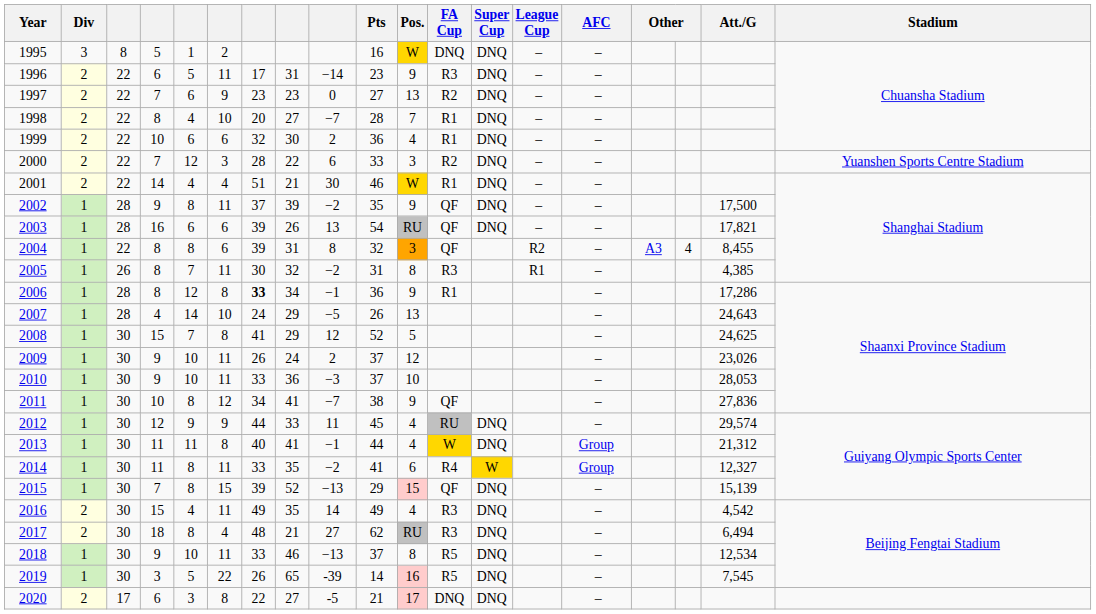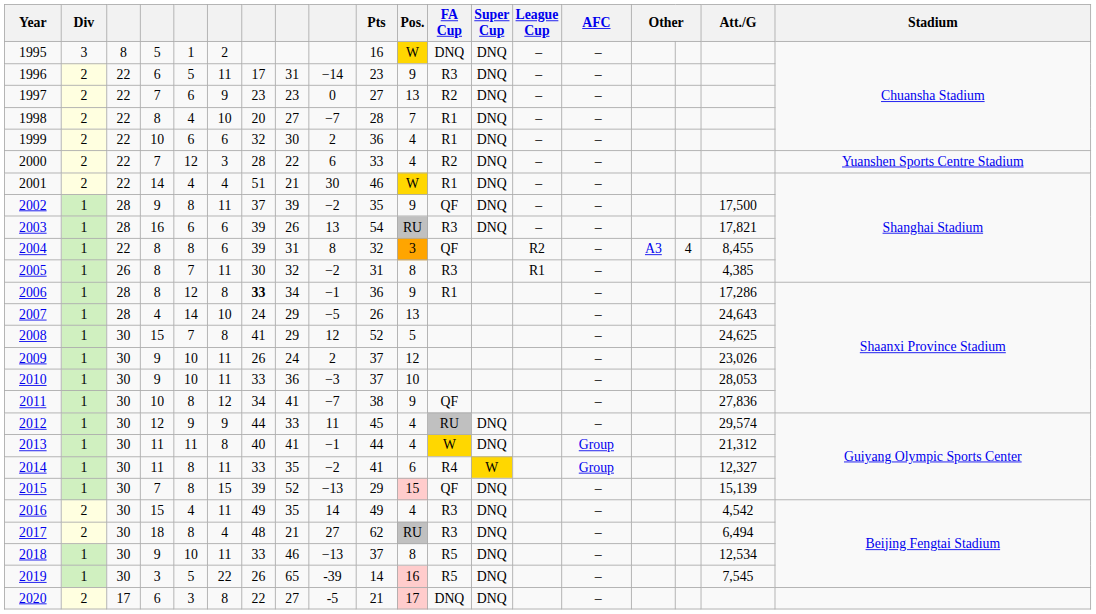 <table class="wikitable sortable" width=100% style=text-align:Center>
 <tr>
 <th>Year</th>
 <th>Div</th>
 <th></th>
 <th></th>
 <th></th>
 <th></th>
 <th></th>
 <th></th>
 <th></th>
 <th>Pts</th>
 <th width=2%>Pos.</th>
 <th width=4%><a href='#'>FA Cup</a></th>
 <th width=2%><a href='#'>Super Cup</a></th>
 <th width=2%><a href='#'>League Cup</a></th>
 <th><a href='#'>AFC</a></th>
 <th colspan=2>Other</th>
 <th>Att./G</th>
 <th>Stadium</th>
 </tr>
 <tr>
 <td>1995</td>
 <td>3</td>
 <td>8</td>
 <td>5</td>
 <td>1</td>
 <td>2</td>
 <td></td>
 <td></td>
 <td></td>
 <td>16</td>
 <td bgcolor=gold>W</td>
 <td>DNQ</td>
 <td>DNQ</td>
 <td> –</td>
 <td> –</td>
 <td></td>
 <td></td>
 <td></td>
 <td style="text-align:center;" rowspan="5"><a href='#'>Chuansha Stadium</a></td>
 </tr>
 <tr>
 <td>1996</td>
 <td bgcolor=#FFFFE0>2</td>
 <td>22</td>
 <td>6</td>
 <td>5</td>
 <td>11</td>
 <td>17</td>
 <td>31</td>
 <td>−14</td>
 <td>23</td>
 <td>9</td>
 <td>R3</td>
 <td>DNQ</td>
 <td> –</td>
 <td> –</td>
 <td></td>
 <td></td>
 <td></td>
 </tr>
 <tr>
 <td>1997</td>
 <td bgcolor=#FFFFE0>2</td>
 <td>22</td>
 <td>7</td>
 <td>6</td>
 <td>9</td>
 <td>23</td>
 <td>23</td>
 <td>0</td>
 <td>27</td>
 <td>13</td>
 <td>R2</td>
 <td>DNQ</td>
 <td> –</td>
 <td> –</td>
 <td></td>
 <td></td>
 <td></td>
 </tr>
 <tr>
 <td>1998</td>
 <td bgcolor=#FFFFE0>2</td>
 <td>22</td>
 <td>8</td>
 <td>4</td>
 <td>10</td>
 <td>20</td>
 <td>27</td>
 <td>−7</td>
 <td>28</td>
 <td>7</td>
 <td>R1</td>
 <td>DNQ</td>
 <td> –</td>
 <td> –</td>
 <td></td>
 <td></td>
 <td></td>
 </tr>
 <tr>
 <td>1999</td>
 <td bgcolor=#FFFFE0>2</td>
 <td>22</td>
 <td>10</td>
 <td>6</td>
 <td>6</td>
 <td>32</td>
 <td>30</td>
 <td>2</td>
 <td>36</td>
 <td>4</td>
 <td>R1</td>
 <td>DNQ</td>
 <td> –</td>
 <td> –</td>
 <td></td>
 <td></td>
 <td></td>
 </tr>
 <tr>
 <td>2000</td>
 <td bgcolor=#FFFFE0>2</td>
 <td>22</td>
 <td>7</td>
 <td>12</td>
 <td>3</td>
 <td>28</td>
 <td>22</td>
 <td>6</td>
 <td>33</td>
-<td>3</td>
+<td>4</td>
 <td>R2</td>
 <td>DNQ</td>
 <td> –</td>
 <td> –</td>
 <td></td>
 <td></td>
 <td></td>
 <td><a href='#'>Yuanshen Sports Centre Stadium</a></td>
 </tr>
 <tr>
 <td>2001</td>
 <td bgcolor=#FFFFE0>2</td>
 <td>22</td>
 <td>14</td>
 <td>4</td>
 <td>4</td>
 <td>51</td>
 <td>21</td>
 <td>30</td>
 <td>46</td>
 <td bgcolor=gold>W</td>
 <td>R1</td>
 <td>DNQ</td>
 <td> –</td>
 <td> –</td>
 <td></td>
 <td></td>
 <td></td>
 <td style="text-align:center;" rowspan="5"><a href='#'>Shanghai Stadium</a></td>
 </tr>
 <tr>
 <td><a href='#'>2002</a></td>
 <td bgcolor=#D0F0C0>1</td>
 <td>28</td>
 <td>9</td>
 <td>8</td>
 <td>11</td>
 <td>37</td>
 <td>39</td>
 <td>−2</td>
 <td>35</td>
 <td>9</td>
 <td>QF</td>
 <td>DNQ</td>
 <td> –</td>
 <td> –</td>
 <td></td>
 <td></td>
 <td>17,500</td>
 </tr>
 <tr>
 <td><a href='#'>2003</a></td>
 <td bgcolor=#D0F0C0>1</td>
 <td>28</td>
 <td>16</td>
 <td>6</td>
 <td>6</td>
 <td>39</td>
 <td>26</td>
 <td>13</td>
 <td>54</td>
 <td bgcolor=silver>RU</td>
-<td>QF</td>
+<td>R3</td>
 <td>DNQ</td>
 <td> –</td>
 <td> –</td>
 <td></td>
 <td></td>
 <td>17,821</td>
 </tr>
 <tr>
 <td><a href='#'>2004</a></td>
 <td bgcolor=#D0F0C0>1</td>
 <td>22</td>
 <td>8</td>
 <td>8</td>
 <td>6</td>
 <td>39</td>
 <td>31</td>
 <td>8</td>
 <td>32</td>
 <td bgcolor=FFA500>3</td>
 <td>QF</td>
 <td></td>
 <td>R2</td>
 <td> –</td>
 <td><a href='#'>A3</a></td>
 <td>4</td>
 <td>8,455</td>
 </tr>
 <tr>
 <td><a href='#'>2005</a></td>
 <td bgcolor=#D0F0C0>1</td>
 <td>26</td>
 <td>8</td>
 <td>7</td>
 <td>11</td>
 <td>30</td>
 <td>32</td>
 <td>−2</td>
 <td>31</td>
 <td>8</td>
 <td>R3</td>
 <td></td>
 <td>R1</td>
 <td> –</td>
 <td></td>
 <td></td>
 <td>4,385</td>
 </tr>
 <tr>
 <td><a href='#'>2006</a></td>
 <td bgcolor=#D0F0C0>1</td>
 <td>28</td>
 <td>8</td>
 <td>12</td>
 <td>8</td>
 <td><strong>33</strong></td>
 <td>34</td>
 <td>−1</td>
 <td>36</td>
 <td>9</td>
 <td>R1</td>
 <td></td>
 <td></td>
 <td> –</td>
 <td></td>
 <td></td>
 <td>17,286</td>
 <td style="text-align:center;" rowspan="6"><a href='#'>Shaanxi Province Stadium</a></td>
 </tr>
 <tr>
 <td><a href='#'>2007</a></td>
 <td bgcolor=#D0F0C0>1</td>
 <td>28</td>
 <td>4</td>
 <td>14</td>
 <td>10</td>
 <td>24</td>
 <td>29</td>
 <td>−5</td>
 <td>26</td>
 <td>13</td>
 <td></td>
 <td></td>
 <td></td>
 <td> –</td>
 <td></td>
 <td></td>
 <td>24,643</td>
 </tr>
 <tr>
 <td><a href='#'>2008</a></td>
 <td bgcolor=#D0F0C0>1</td>
 <td>30</td>
 <td>15</td>
 <td>7</td>
 <td>8</td>
 <td>41</td>
 <td>29</td>
 <td>12</td>
 <td>52</td>
 <td>5</td>
 <td></td>
 <td></td>
 <td></td>
 <td> –</td>
 <td></td>
 <td></td>
 <td>24,625</td>
 </tr>
 <tr>
 <td><a href='#'>2009</a></td>
 <td bgcolor=#D0F0C0>1</td>
 <td>30</td>
 <td>9</td>
 <td>10</td>
 <td>11</td>
 <td>26</td>
 <td>24</td>
 <td>2</td>
 <td>37</td>
 <td>12</td>
 <td></td>
 <td></td>
 <td></td>
 <td> –</td>
 <td></td>
 <td></td>
 <td>23,026</td>
 </tr>
 <tr>
 <td><a href='#'>2010</a></td>
 <td bgcolor=#D0F0C0>1</td>
 <td>30</td>
 <td>9</td>
 <td>10</td>
 <td>11</td>
 <td>33</td>
 <td>36</td>
 <td>−3</td>
 <td>37</td>
 <td>10</td>
 <td></td>
 <td></td>
 <td></td>
 <td> –</td>
 <td></td>
 <td></td>
 <td>28,053</td>
 </tr>
 <tr>
 <td><a href='#'>2011</a></td>
 <td bgcolor=#D0F0C0>1</td>
 <td>30</td>
 <td>10</td>
 <td>8</td>
 <td>12</td>
 <td>34</td>
 <td>41</td>
 <td>−7</td>
 <td>38</td>
 <td>9</td>
 <td>QF</td>
 <td></td>
 <td></td>
 <td> –</td>
 <td></td>
 <td></td>
 <td>27,836</td>
 </tr>
 <tr>
 <td><a href='#'>2012</a></td>
 <td bgcolor=#D0F0C0>1</td>
 <td>30</td>
 <td>12</td>
 <td>9</td>
 <td>9</td>
 <td>44</td>
 <td>33</td>
 <td>11</td>
 <td>45</td>
 <td>4</td>
 <td bgcolor=silver>RU</td>
 <td>DNQ</td>
 <td></td>
 <td> –</td>
 <td></td>
 <td></td>
 <td>29,574</td>
 <td style="text-align:center;" rowspan="4"><a href='#'>Guiyang Olympic Sports Center</a></td>
 </tr>
 <tr>
 <td><a href='#'>2013</a></td>
 <td bgcolor=#D0F0C0>1</td>
 <td>30</td>
 <td>11</td>
 <td>11</td>
 <td>8</td>
 <td>40</td>
 <td>41</td>
 <td>−1</td>
 <td>44</td>
 <td>4</td>
 <td bgcolor=gold>W</td>
 <td>DNQ</td>
 <td></td>
 <td><a href='#'>Group</a></td>
 <td></td>
 <td></td>
 <td>21,312</td>
 </tr>
 <tr>
 <td><a href='#'>2014</a></td>
 <td bgcolor=#D0F0C0>1</td>
 <td>30</td>
 <td>11</td>
 <td>8</td>
 <td>11</td>
 <td>33</td>
 <td>35</td>
 <td>−2</td>
 <td>41</td>
 <td>6</td>
 <td>R4</td>
 <td bgcolor=gold>W</td>
 <td></td>
 <td><a href='#'>Group</a></td>
 <td></td>
 <td></td>
 <td>12,327</td>
 </tr>
 <tr>
 <td><a href='#'>2015</a></td>
 <td bgcolor=#D0F0C0>1</td>
 <td>30</td>
 <td>7</td>
 <td>8</td>
 <td>15</td>
 <td>39</td>
 <td>52</td>
 <td>−13</td>
 <td>29</td>
 <td bgcolor=#ffcccc>15</td>
 <td>QF</td>
 <td>DNQ</td>
 <td></td>
 <td> –</td>
 <td></td>
 <td></td>
 <td>15,139</td>
 </tr>
 <tr>
 <td><a href='#'>2016</a></td>
 <td bgcolor=#FFFFE0>2</td>
 <td>30</td>
 <td>15</td>
 <td>4</td>
 <td>11</td>
 <td>49</td>
 <td>35</td>
 <td>14</td>
 <td>49</td>
 <td>4</td>
 <td>R3</td>
 <td>DNQ</td>
 <td></td>
 <td> –</td>
 <td></td>
 <td></td>
 <td>4,542</td>
 <td style="text-align:center;" rowspan="4"><a href='#'>Beijing Fengtai Stadium</a></td>
 </tr>
 <tr>
 <td><a href='#'>2017</a></td>
 <td bgcolor=#FFFFE0>2</td>
 <td>30</td>
 <td>18</td>
 <td>8</td>
 <td>4</td>
 <td>48</td>
 <td>21</td>
 <td>27</td>
 <td>62</td>
 <td bgcolor=silver>RU</td>
 <td>R3</td>
 <td>DNQ</td>
 <td></td>
 <td> –</td>
 <td></td>
 <td></td>
 <td>6,494</td>
 </tr>
 <tr>
 <td><a href='#'>2018</a></td>
 <td bgcolor=#D0F0C0>1</td>
 <td>30</td>
 <td>9</td>
 <td>10</td>
 <td>11</td>
 <td>33</td>
 <td>46</td>
 <td>−13</td>
 <td>37</td>
 <td>8</td>
 <td>R5</td>
 <td>DNQ</td>
 <td></td>
 <td> –</td>
 <td></td>
 <td></td>
 <td>12,534</td>
 </tr>
 <tr>
 <td><a href='#'>2019</a></td>
 <td bgcolor=#D0F0C0>1</td>
 <td>30</td>
 <td>3</td>
 <td>5</td>
 <td>22</td>
 <td>26</td>
 <td>65</td>
 <td>-39</td>
 <td>14</td>
 <td bgcolor=#ffcccc>16</td>
 <td>R5</td>
 <td>DNQ</td>
 <td></td>
 <td> –</td>
 <td></td>
 <td></td>
 <td>7,545</td>
 </tr>
 <tr>
 <td><a href='#'>2020</a></td>
 <td bgcolor=#FFFFE0>2</td>
 <td>17</td>
 <td>6</td>
 <td>3</td>
 <td>8</td>
 <td>22</td>
 <td>27</td>
 <td>-5</td>
 <td>21</td>
 <td bgcolor=#ffcccc>17</td>
 <td>DNQ</td>
 <td>DNQ</td>
 <td></td>
 <td> –</td>
 <td></td>
 <td></td>
 <td></td>
 <td></td>
 </tr>
 </table>
